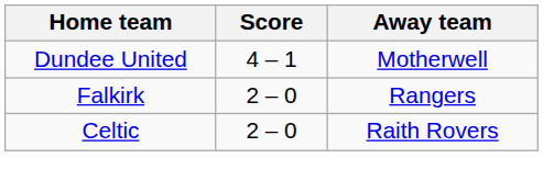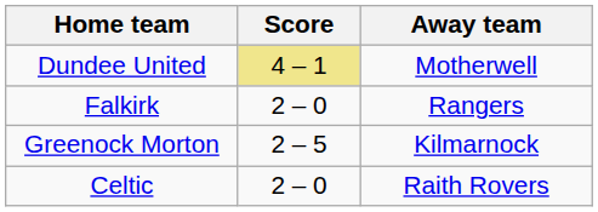 <table class="wikitable" style="text-align: center">
 <tr>
 <th width=140>Home team</th>
 <th width=70>Score</th>
 <th width=140>Away team</th>
 </tr>
 <tr>
 <td><a href='#'>Dundee United</a></td>
-<td>4 – 1</td>
+<td style="background: khaki;">4 – 1</td>
 <td><a href='#'>Motherwell</a></td>
 </tr>
 <tr>
 <td><a href='#'>Falkirk</a></td>
 <td>2 – 0</td>
 <td><a href='#'>Rangers</a></td>
 </tr>
 <tr>
+<td><a href='#'>Greenock Morton</a></td>
+<td>2 – 5</td>
+<td><a href='#'>Kilmarnock</a></td>
+</tr>
+<tr>
 <td><a href='#'>Celtic</a></td>
 <td>2 – 0</td>
 <td><a href='#'>Raith Rovers</a></td>
 </tr>
 </table>
